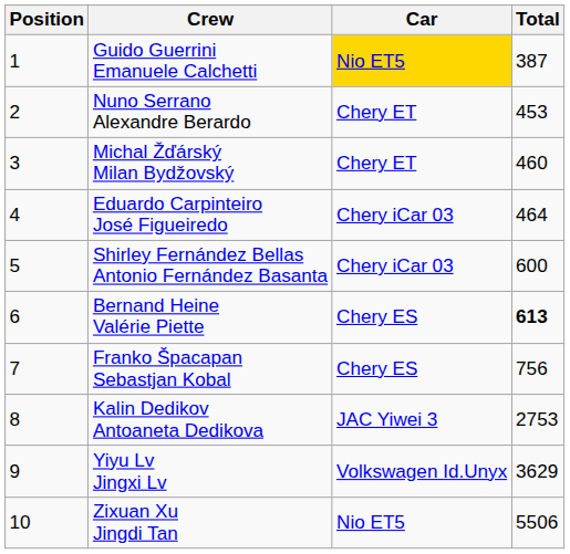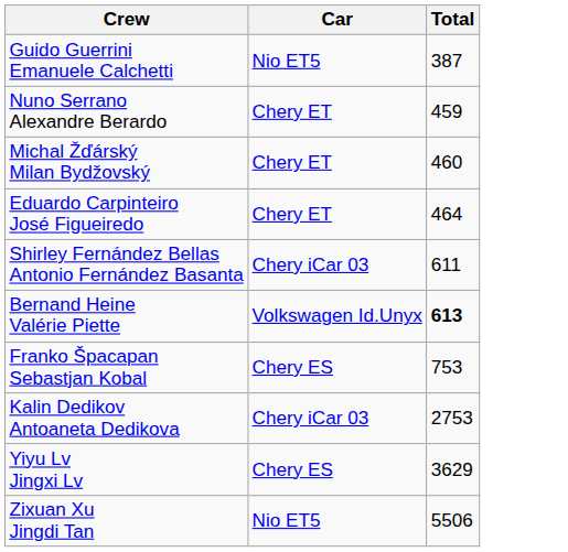 <table class="wikitable">
 <tr>
-<th>Position</th>
 <th>Crew</th>
 <th>Car</th>
 <th>Total</th>
 </tr>
 <tr>
-<td>1</td>
 <td> <a href='#'>Guido Guerrini</a><br> <a href='#'>Emanuele Calchetti</a></td>
-<td style="background: gold;"><a href='#'>Nio ET5</a></td>
+<td><a href='#'>Nio ET5</a></td>
 <td>387</td>
 </tr>
 <tr>
-<td>2</td>
 <td> <a href='#'>Nuno Serrano</a><br> Alexandre Berardo</td>
 <td><a href='#'>Chery ET</a></td>
-<td>453</td>
+<td>459</td>
 </tr>
 <tr>
-<td>3</td>
 <td> <a href='#'>Michal Žďárský</a><br> <a href='#'>Milan Bydžovský</a></td>
 <td><a href='#'>Chery ET</a></td>
 <td>460</td>
 </tr>
 <tr>
-<td>4</td>
 <td> <a href='#'>Eduardo Carpinteiro</a><br> <a href='#'>José Figueiredo</a></td>
-<td><a href='#'>Chery iCar 03</a></td>
+<td><a href='#'>Chery ET</a></td>
 <td>464</td>
 </tr>
 <tr>
-<td>5</td>
 <td> <a href='#'>Shirley Fernández Bellas</a><br> <a href='#'>Antonio Fernández Basanta</a></td>
 <td><a href='#'>Chery iCar 03</a></td>
-<td>600</td>
+<td>611</td>
 </tr>
 <tr>
-<td>6</td>
 <td> <a href='#'>Bernand Heine</a><br> <a href='#'>Valérie Piette</a></td>
-<td><a href='#'>Chery ES</a></td>
+<td><a href='#'>Volkswagen Id.Unyx</a></td>
 <td><strong>613</strong></td>
 </tr>
 <tr>
-<td>7</td>
 <td> <a href='#'>Franko Špacapan</a><br> <a href='#'>Sebastjan Kobal</a></td>
 <td><a href='#'>Chery ES</a></td>
-<td>756</td>
+<td>753</td>
 </tr>
 <tr>
-<td>8</td>
 <td> <a href='#'>Kalin Dedikov</a><br> <a href='#'>Antoaneta Dedikova</a></td>
-<td><a href='#'>JAC Yiwei 3</a></td>
+<td><a href='#'>Chery iCar 03</a></td>
 <td>2753</td>
 </tr>
 <tr>
-<td>9</td>
 <td> <a href='#'>Yiyu Lv</a><br> <a href='#'>Jingxi Lv</a></td>
-<td><a href='#'>Volkswagen Id.Unyx</a></td>
+<td><a href='#'>Chery ES</a></td>
 <td>3629</td>
 </tr>
 <tr>
-<td>10</td>
 <td> <a href='#'>Zixuan Xu</a><br> <a href='#'>Jingdi Tan</a></td>
 <td><a href='#'>Nio ET5</a></td>
 <td>5506</td>
 </tr>
 </table>
